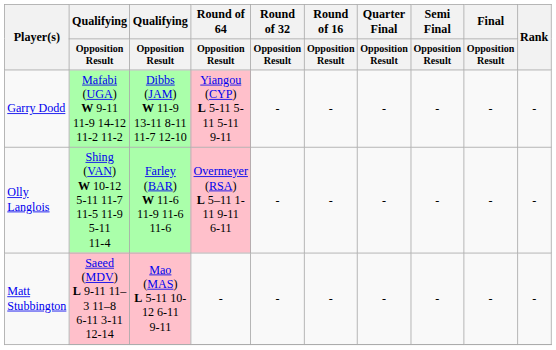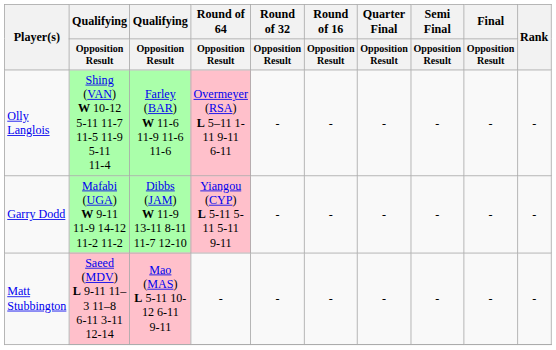 <table class=wikitable style="font-size:90%">
 <tr>
 <th rowspan="2" style="width:125px;">Player(s)</th>
 <th width=125>Qualifying</th>
 <th width=125>Qualifying</th>
 <th width=125>Round of 64</th>
 <th width=125>Round of 32</th>
 <th width=125>Round of 16</th>
 <th width=125>Quarter Final</th>
 <th width=125>Semi Final</th>
 <th width=125>Final</th>
 <th rowspan="2" style="width:75px;">Rank</th>
 </tr>
 <tr>
 <th style="line-height:1em"><small>Opposition<br>Result</small></th>
 <th style="line-height:1em"><small>Opposition<br>Result</small></th>
 <th style="line-height:1em"><small>Opposition<br>Result</small></th>
 <th style="line-height:1em"><small>Opposition<br>Result</small></th>
 <th style="line-height:1em"><small>Opposition<br>Result</small></th>
 <th style="line-height:1em"><small>Opposition<br>Result</small></th>
 <th style="line-height:1em"><small>Opposition<br>Result</small></th>
 <th style="line-height:1em"><small>Opposition<br>Result</small></th>
 </tr>
 <tr>
-<td><a href='#'>Garry Dodd</a></td>
-<td style="text-align:center; background:#afa;"> <a href='#'>Mafabi</a> (<a href='#'>UGA</a>)<br><strong>W</strong> 9-11 11-9 14-12<br>11-2 11-2</td>
-<td style="text-align:center; background:#afa;"> <a href='#'>Dibbs</a> (<a href='#'>JAM</a>)<br><strong>W</strong> 11-9 13-11 8-11<br>11-7 12-10</td>
-<td style="text-align:center; background:pink;"> <a href='#'>Yiangou</a> (<a href='#'>CYP</a>)<br><strong>L</strong> 5-11 5-11 5-11<br>9-11</td>
+<td><a href='#'>Olly Langlois</a></td>
+<td style="text-align:center; background:#afa;"> <a href='#'>Shing</a> (<a href='#'>VAN</a>)<br><strong>W</strong> 10-12 5-11 11-7<br>11-5 11-9 5-11<br>11-4</td>
+<td style="text-align:center; background:#afa;"> <a href='#'>Farley</a> (<a href='#'>BAR</a>)<br><strong>W</strong> 11-6 11-9 11-6<br>11-6</td>
+<td style="text-align:center; background:pink;"> <a href='#'>Overmeyer</a><br>(<a href='#'>RSA</a>)<br><strong>L</strong> 5–11 1-11 9-11<br>6-11</td>
 <td style="text-align:center;">-</td>
 <td style="text-align:center;">-</td>
 <td style="text-align:center;">-</td>
 <td style="text-align:center;">-</td>
 <td style="text-align:center;">-</td>
 <td style="text-align:center;">-</td>
 </tr>
 <tr>
-<td><a href='#'>Olly Langlois</a></td>
-<td style="text-align:center; background:#afa;"> <a href='#'>Shing</a> (<a href='#'>VAN</a>)<br><strong>W</strong> 10-12 5-11 11-7<br>11-5 11-9 5-11<br>11-4</td>
-<td style="text-align:center; background:#afa;"> <a href='#'>Farley</a> (<a href='#'>BAR</a>)<br><strong>W</strong> 11-6 11-9 11-6<br>11-6</td>
-<td style="text-align:center; background:pink;"> <a href='#'>Overmeyer</a><br>(<a href='#'>RSA</a>)<br><strong>L</strong> 5–11 1-11 9-11<br>6-11</td>
+<td><a href='#'>Garry Dodd</a></td>
+<td style="text-align:center; background:#afa;"> <a href='#'>Mafabi</a> (<a href='#'>UGA</a>)<br><strong>W</strong> 9-11 11-9 14-12<br>11-2 11-2</td>
+<td style="text-align:center; background:#afa;"> <a href='#'>Dibbs</a> (<a href='#'>JAM</a>)<br><strong>W</strong> 11-9 13-11 8-11<br>11-7 12-10</td>
+<td style="text-align:center; background:pink;"> <a href='#'>Yiangou</a> (<a href='#'>CYP</a>)<br><strong>L</strong> 5-11 5-11 5-11<br>9-11</td>
 <td style="text-align:center;">-</td>
 <td style="text-align:center;">-</td>
 <td style="text-align:center;">-</td>
 <td style="text-align:center;">-</td>
 <td style="text-align:center;">-</td>
 <td style="text-align:center;">-</td>
 </tr>
 <tr>
 <td rowspan=2><a href='#'>Matt Stubbington</a></td>
 <td style="text-align:center; background:pink;"> <a href='#'>Saeed</a> (<a href='#'>MDV</a>)<br><strong>L</strong> 9-11 11–3 11–8<br>6-11 3-11 12-14</td>
 <td style="text-align:center; background:pink;"> <a href='#'>Mao</a> (<a href='#'>MAS</a>)<br><strong>L</strong> 5-11 10-12 6-11<br>9-11</td>
 <td style="text-align:center;">-</td>
 <td style="text-align:center;">-</td>
 <td style="text-align:center;">-</td>
 <td style="text-align:center;">-</td>
 <td style="text-align:center;">-</td>
 <td style="text-align:center;">-</td>
 <td style="text-align:center;">-</td>
 </tr>
 <tr>
 </tr>
 </table>
